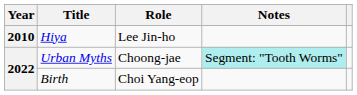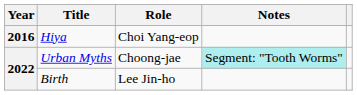 <table class="wikitable plainrowheaders sortable">
 <tr>
 <th scope="col">Year</th>
 <th scope="col">Title</th>
 <th scope="col">Role</th>
 <th scope="col">Notes</th>
 <th scope="col" class="unsortable"></th>
 </tr>
 <tr>
-<th scope="row">2010</th>
+<th scope="row">2016</th>
 <td><em><a href='#'>Hiya</a></em></td>
-<td>Lee Jin-ho</td>
+<td>Choi Yang-eop</td>
 <td></td>
 <td style="text-align:center"></td>
 </tr>
 <tr>
 <th scope="row" rowspan="2">2022</th>
 <td><em><a href='#'>Urban Myths</a></em></td>
 <td>Choong-jae</td>
 <td style="background: paleturquoise;">Segment: "Tooth Worms"</td>
 <td style="text-align:center"></td>
 </tr>
 <tr>
 <td><em>Birth</em></td>
-<td>Choi Yang-eop</td>
+<td>Lee Jin-ho</td>
 <td></td>
 <td style="text-align:center"></td>
 </tr>
 </table>
